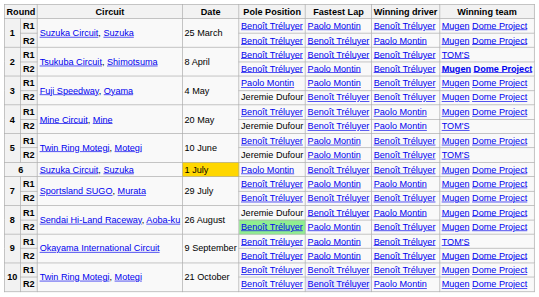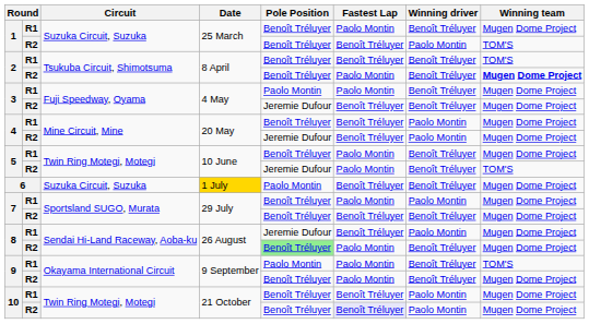 <table class="wikitable" style="font-size: 85%;">
 <tr>
 <th colspan=2>Round</th>
 <th>Circuit</th>
 <th>Date</th>
 <th>Pole Position</th>
 <th>Fastest Lap</th>
 <th>Winning driver</th>
 <th>Winning team</th>
 </tr>
 <tr>
 <th rowspan=2>1</th>
 <th>R1</th>
 <td rowspan=2><a href='#'>Suzuka Circuit</a>, <a href='#'>Suzuka</a></td>
 <td rowspan=2>25 March</td>
 <td> <a href='#'>Benoît Tréluyer</a></td>
 <td> <a href='#'>Paolo Montin</a></td>
 <td> <a href='#'>Benoît Tréluyer</a></td>
 <td><a href='#'>Mugen</a> <a href='#'>Dome Project</a></td>
 </tr>
 <tr>
 <th>R2</th>
 <td> <a href='#'>Benoît Tréluyer</a></td>
 <td> <a href='#'>Benoît Tréluyer</a></td>
 <td> <a href='#'>Paolo Montin</a></td>
-<td><a href='#'>Mugen</a> <a href='#'>Dome Project</a></td>
+<td><a href='#'>TOM'S</a></td>
 </tr>
 <tr>
 <th rowspan=2>2</th>
 <th>R1</th>
 <td rowspan=2><a href='#'>Tsukuba Circuit</a>, <a href='#'>Shimotsuma</a></td>
 <td rowspan=2>8 April</td>
 <td> <a href='#'>Benoît Tréluyer</a></td>
 <td> <a href='#'>Benoît Tréluyer</a></td>
 <td> <a href='#'>Benoît Tréluyer</a></td>
 <td><a href='#'>TOM'S</a></td>
 </tr>
 <tr>
 <th>R2</th>
 <td> <a href='#'>Benoît Tréluyer</a></td>
 <td> <a href='#'>Paolo Montin</a></td>
 <td> <a href='#'>Benoît Tréluyer</a></td>
 <td><strong><a href='#'>Mugen</a> <a href='#'>Dome Project</a></strong></td>
 </tr>
 <tr>
 <th rowspan=2>3</th>
 <th>R1</th>
 <td rowspan=2><a href='#'>Fuji Speedway</a>, <a href='#'>Oyama</a></td>
 <td rowspan=2>4 May</td>
 <td> <a href='#'>Paolo Montin</a></td>
 <td> <a href='#'>Paolo Montin</a></td>
 <td> <a href='#'>Benoît Tréluyer</a></td>
 <td><a href='#'>Mugen</a> <a href='#'>Dome Project</a></td>
 </tr>
 <tr>
 <th>R2</th>
 <td> Jeremie Dufour</td>
 <td> <a href='#'>Benoît Tréluyer</a></td>
 <td> <a href='#'>Benoît Tréluyer</a></td>
 <td><a href='#'>Mugen</a> <a href='#'>Dome Project</a></td>
 </tr>
 <tr>
 <th rowspan=2>4</th>
 <th>R1</th>
 <td rowspan=2><a href='#'>Mine Circuit</a>, <a href='#'>Mine</a></td>
 <td rowspan=2>20 May</td>
 <td> <a href='#'>Benoît Tréluyer</a></td>
 <td> <a href='#'>Benoît Tréluyer</a></td>
 <td> <a href='#'>Paolo Montin</a></td>
 <td><a href='#'>Mugen</a> <a href='#'>Dome Project</a></td>
 </tr>
 <tr>
 <th>R2</th>
 <td> Jeremie Dufour</td>
 <td> <a href='#'>Benoît Tréluyer</a></td>
 <td> <a href='#'>Paolo Montin</a></td>
-<td><a href='#'>TOM'S</a></td>
+<td><a href='#'>Mugen</a> <a href='#'>Dome Project</a></td>
 </tr>
 <tr>
 <th rowspan=2>5</th>
 <th>R1</th>
 <td rowspan=2><a href='#'>Twin Ring Motegi</a>, <a href='#'>Motegi</a></td>
 <td rowspan=2>10 June</td>
 <td> <a href='#'>Benoît Tréluyer</a></td>
 <td> <a href='#'>Paolo Montin</a></td>
 <td> <a href='#'>Benoît Tréluyer</a></td>
 <td><a href='#'>Mugen</a> <a href='#'>Dome Project</a></td>
 </tr>
 <tr>
 <th>R2</th>
 <td> Jeremie Dufour</td>
 <td> <a href='#'>Paolo Montin</a></td>
 <td> <a href='#'>Benoît Tréluyer</a></td>
 <td><a href='#'>TOM'S</a></td>
 </tr>
 <tr>
 <th colspan=2>6</th>
 <td><a href='#'>Suzuka Circuit</a>, <a href='#'>Suzuka</a></td>
 <td style="background: gold;">1 July</td>
 <td> <a href='#'>Paolo Montin</a></td>
 <td> <a href='#'>Benoît Tréluyer</a></td>
 <td> <a href='#'>Benoît Tréluyer</a></td>
 <td><a href='#'>Mugen</a> <a href='#'>Dome Project</a></td>
 </tr>
 <tr>
 <th rowspan=2>7</th>
 <th>R1</th>
 <td rowspan=2><a href='#'>Sportsland SUGO</a>, <a href='#'>Murata</a></td>
 <td rowspan=2>29 July</td>
 <td> <a href='#'>Benoît Tréluyer</a></td>
 <td> <a href='#'>Paolo Montin</a></td>
 <td> <a href='#'>Paolo Montin</a></td>
 <td><a href='#'>Mugen</a> <a href='#'>Dome Project</a></td>
 </tr>
 <tr>
 <th>R2</th>
 <td> <a href='#'>Benoît Tréluyer</a></td>
 <td> <a href='#'>Benoît Tréluyer</a></td>
 <td> <a href='#'>Benoît Tréluyer</a></td>
 <td><a href='#'>Mugen</a> <a href='#'>Dome Project</a></td>
 </tr>
 <tr>
 <th rowspan=2>8</th>
 <th>R1</th>
 <td rowspan=2><a href='#'>Sendai Hi-Land Raceway</a>, <a href='#'>Aoba-ku</a></td>
 <td rowspan=2>26 August</td>
 <td> Jeremie Dufour</td>
 <td> <a href='#'>Benoît Tréluyer</a></td>
 <td> <a href='#'>Paolo Montin</a></td>
 <td><a href='#'>Mugen</a> <a href='#'>Dome Project</a></td>
 </tr>
 <tr>
 <th>R2</th>
 <td style="background: lightgreen;"> <a href='#'>Benoît Tréluyer</a></td>
 <td> <a href='#'>Paolo Montin</a></td>
 <td> <a href='#'>Benoît Tréluyer</a></td>
 <td><a href='#'>Mugen</a> <a href='#'>Dome Project</a></td>
 </tr>
 <tr>
 <th rowspan=2>9</th>
 <th>R1</th>
 <td rowspan=2><a href='#'>Okayama International Circuit</a></td>
 <td rowspan=2>9 September</td>
-<td> <a href='#'>Benoît Tréluyer</a></td>
+<td> <a href='#'>Paolo Montin</a></td>
 <td> <a href='#'>Paolo Montin</a></td>
 <td> <a href='#'>Benoît Tréluyer</a></td>
 <td><a href='#'>TOM'S</a></td>
 </tr>
 <tr>
 <th>R2</th>
 <td> <a href='#'>Benoît Tréluyer</a></td>
 <td> <a href='#'>Paolo Montin</a></td>
 <td> <a href='#'>Benoît Tréluyer</a></td>
 <td><a href='#'>Mugen</a> <a href='#'>Dome Project</a></td>
 </tr>
 <tr>
 <th rowspan=2>10</th>
 <th>R1</th>
 <td rowspan=2><a href='#'>Twin Ring Motegi</a>, <a href='#'>Motegi</a></td>
 <td rowspan=2>21 October</td>
 <td> <a href='#'>Benoît Tréluyer</a></td>
 <td> <a href='#'>Benoît Tréluyer</a></td>
-<td> <a href='#'>Benoît Tréluyer</a></td>
+<td> <a href='#'>Paolo Montin</a></td>
 <td><a href='#'>Mugen</a> <a href='#'>Dome Project</a></td>
 </tr>
 <tr>
 <th>R2</th>
 <td> <a href='#'>Benoît Tréluyer</a></td>
 <td style="background: lavender;"> <a href='#'>Benoît Tréluyer</a></td>
 <td> <a href='#'>Paolo Montin</a></td>
 <td><a href='#'>Mugen</a> <a href='#'>Dome Project</a></td>
 </tr>
 </table>
